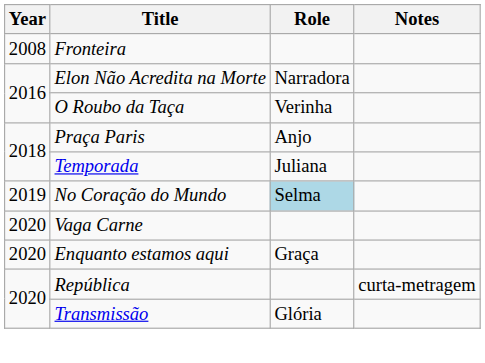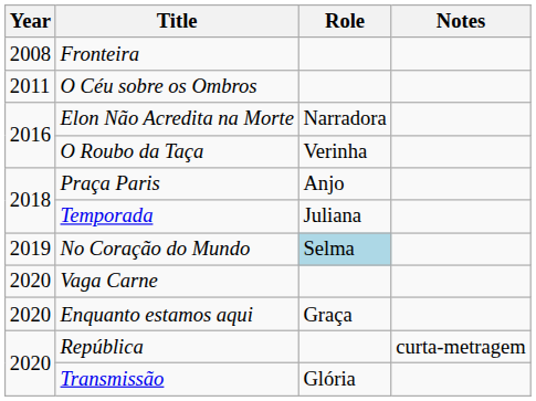 <table class="wikitable">
 <tr>
 <th>Year</th>
 <th>Title</th>
 <th>Role</th>
 <th>Notes</th>
 </tr>
 <tr>
 <td>2008</td>
 <td><em>Fronteira</em></td>
+<td></td>
+<td></td>
+</tr>
+<tr>
+<td>2011</td>
+<td><em>O Céu sobre os Ombros</em></td>
 <td></td>
 <td></td>
 </tr>
 <tr>
 <td rowspan=2>2016</td>
 <td><em>Elon Não Acredita na Morte</em></td>
 <td>Narradora</td>
 <td></td>
 </tr>
 <tr>
 <td><em>O Roubo da Taça</em></td>
 <td>Verinha</td>
 <td></td>
 </tr>
 <tr>
 <td rowspan=2>2018</td>
 <td><em>Praça Paris</em></td>
 <td>Anjo</td>
 <td></td>
 </tr>
 <tr>
 <td><em><a href='#'>Temporada</a></em></td>
 <td>Juliana</td>
 <td></td>
 </tr>
 <tr>
 <td>2019</td>
 <td><em>No Coração do Mundo</em></td>
 <td style="background: lightblue;">Selma</td>
 <td></td>
 </tr>
 <tr>
 <td>2020</td>
 <td><em>Vaga Carne</em></td>
 <td></td>
 <td></td>
 </tr>
 <tr>
 <td>2020</td>
 <td><em>Enquanto estamos aqui</em></td>
 <td>Graça</td>
 <td></td>
 </tr>
 <tr>
 <td rowspan=2>2020</td>
 <td><em>República</em></td>
 <td></td>
 <td>curta-metragem</td>
 </tr>
 <tr>
 <td><em><a href='#'>Transmissão</a></em></td>
 <td>Glória</td>
 <td></td>
 </tr>
 </table>
